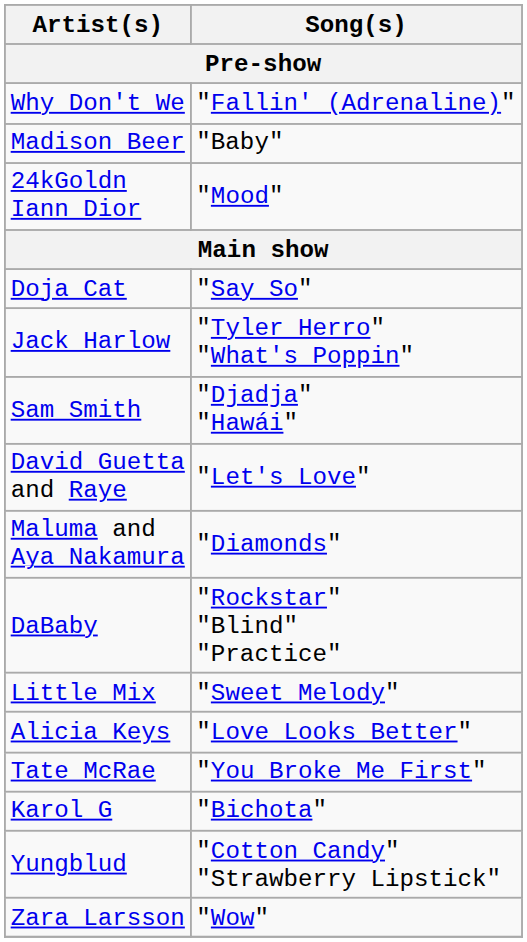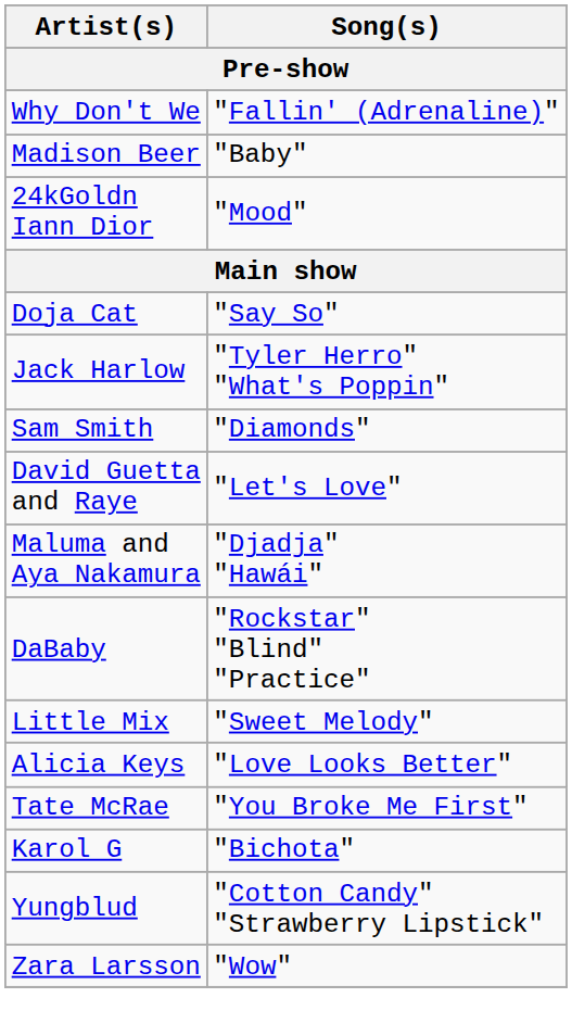 <table class="wikitable plainrowheaders">
 <tr>
 <th scope="col">Artist(s)</th>
 <th scope="col">Song(s)</th>
 </tr>
 <tr>
 <th colspan="3">Pre-show</th>
 </tr>
 <tr>
 <td><a href='#'>Why Don't We</a></td>
 <td>"<a href='#'>Fallin' (Adrenaline)</a>"</td>
 </tr>
 <tr>
 <td><a href='#'>Madison Beer</a></td>
 <td>"Baby"</td>
 </tr>
 <tr>
 <td><a href='#'>24kGoldn</a><br><a href='#'>Iann Dior</a></td>
 <td>"<a href='#'>Mood</a>"</td>
 </tr>
 <tr>
 <th colspan="3">Main show</th>
 </tr>
 <tr>
 <td><a href='#'>Doja Cat</a></td>
 <td>"<a href='#'>Say So</a>"</td>
 </tr>
 <tr>
 <td><a href='#'>Jack Harlow</a></td>
 <td>"<a href='#'>Tyler Herro</a>"<br>"<a href='#'>What's Poppin</a>"</td>
 </tr>
 <tr>
 <td><a href='#'>Sam Smith</a></td>
-<td>"<a href='#'>Djadja</a>"<br>"<a href='#'>Hawái</a>"</td>
+<td>"<a href='#'>Diamonds</a>"</td>
 </tr>
 <tr>
 <td><a href='#'>David Guetta</a><br>and <a href='#'>Raye</a></td>
 <td>"<a href='#'>Let's Love</a>"</td>
 </tr>
 <tr>
 <td><a href='#'>Maluma</a> and<br><a href='#'>Aya Nakamura</a></td>
-<td>"<a href='#'>Diamonds</a>"</td>
+<td>"<a href='#'>Djadja</a>"<br>"<a href='#'>Hawái</a>"</td>
 </tr>
 <tr>
 <td><a href='#'>DaBaby</a></td>
 <td>"<a href='#'>Rockstar</a>"<br>"Blind"<br>"Practice"</td>
 </tr>
 <tr>
 <td><a href='#'>Little Mix</a></td>
 <td>"<a href='#'>Sweet Melody</a>"</td>
 </tr>
 <tr>
 <td><a href='#'>Alicia Keys</a></td>
 <td>"<a href='#'>Love Looks Better</a>"</td>
 </tr>
 <tr>
 <td><a href='#'>Tate McRae</a></td>
 <td>"<a href='#'>You Broke Me First</a>"</td>
 </tr>
 <tr>
 <td><a href='#'>Karol G</a></td>
 <td>"<a href='#'>Bichota</a>"</td>
 </tr>
 <tr>
 <td><a href='#'>Yungblud</a></td>
 <td>"<a href='#'>Cotton Candy</a>"<br>"Strawberry Lipstick"</td>
 </tr>
 <tr>
 <td><a href='#'>Zara Larsson</a></td>
 <td>"<a href='#'>Wow</a>"</td>
 </tr>
 <tr>
 </tr>
 </table>
